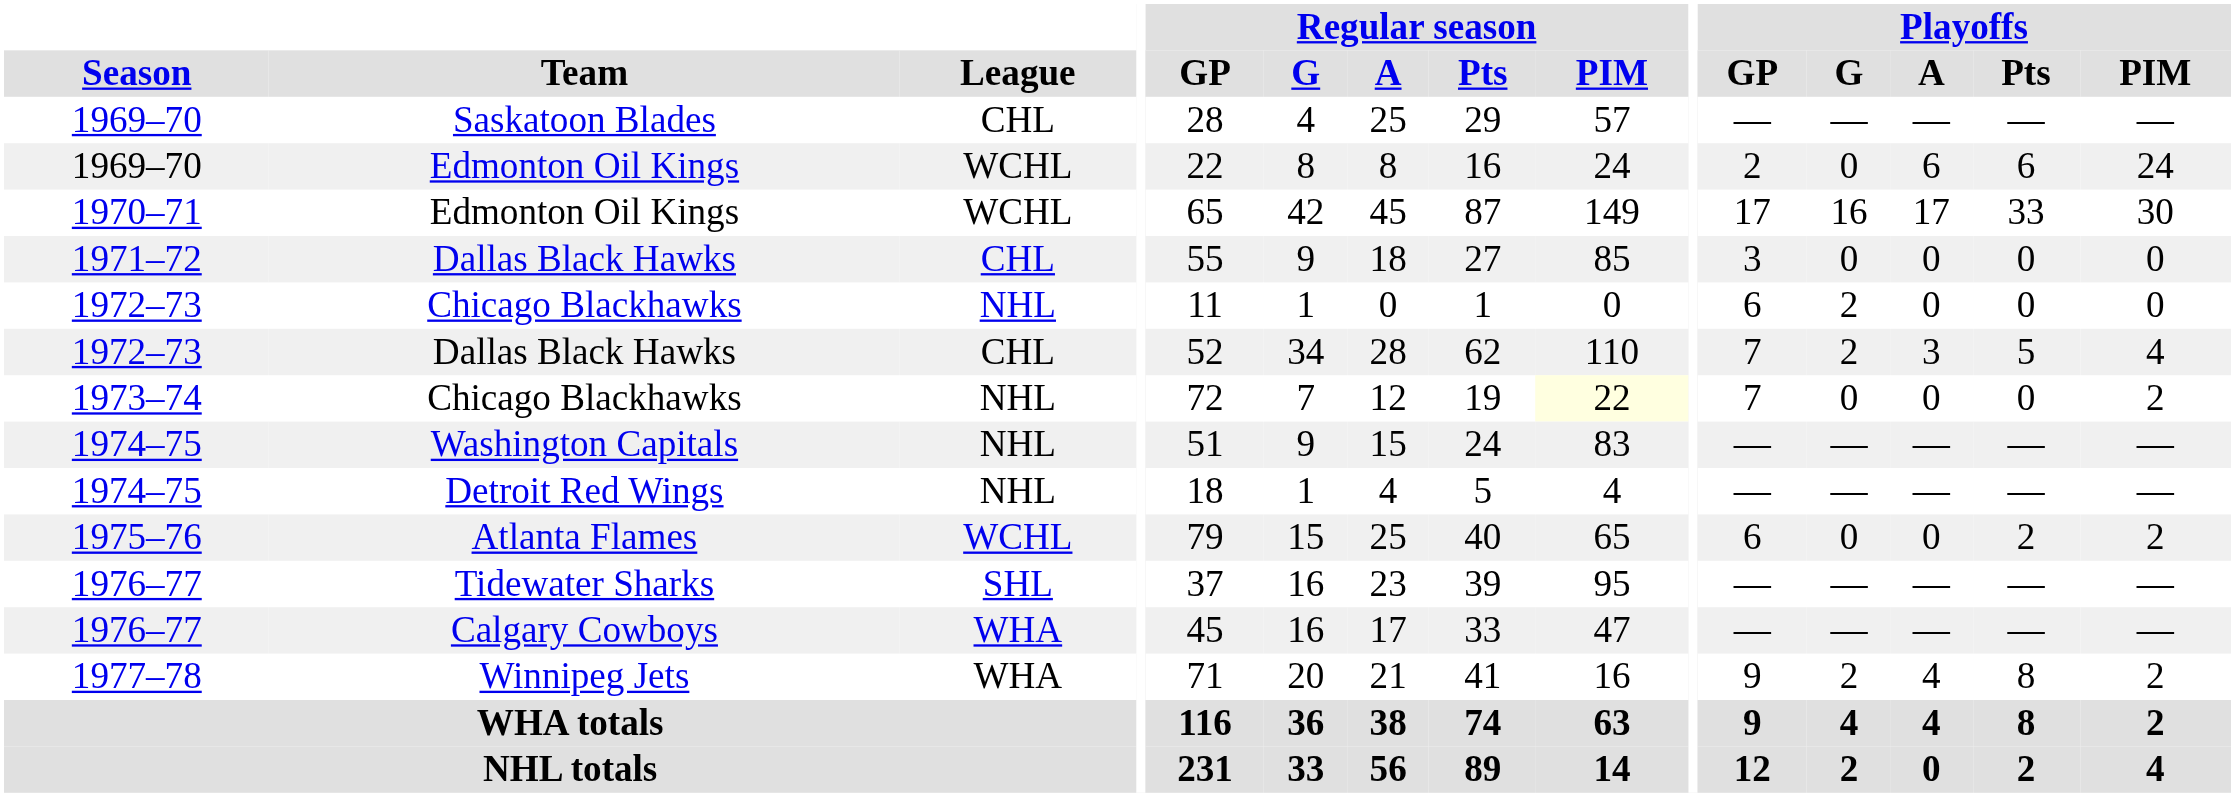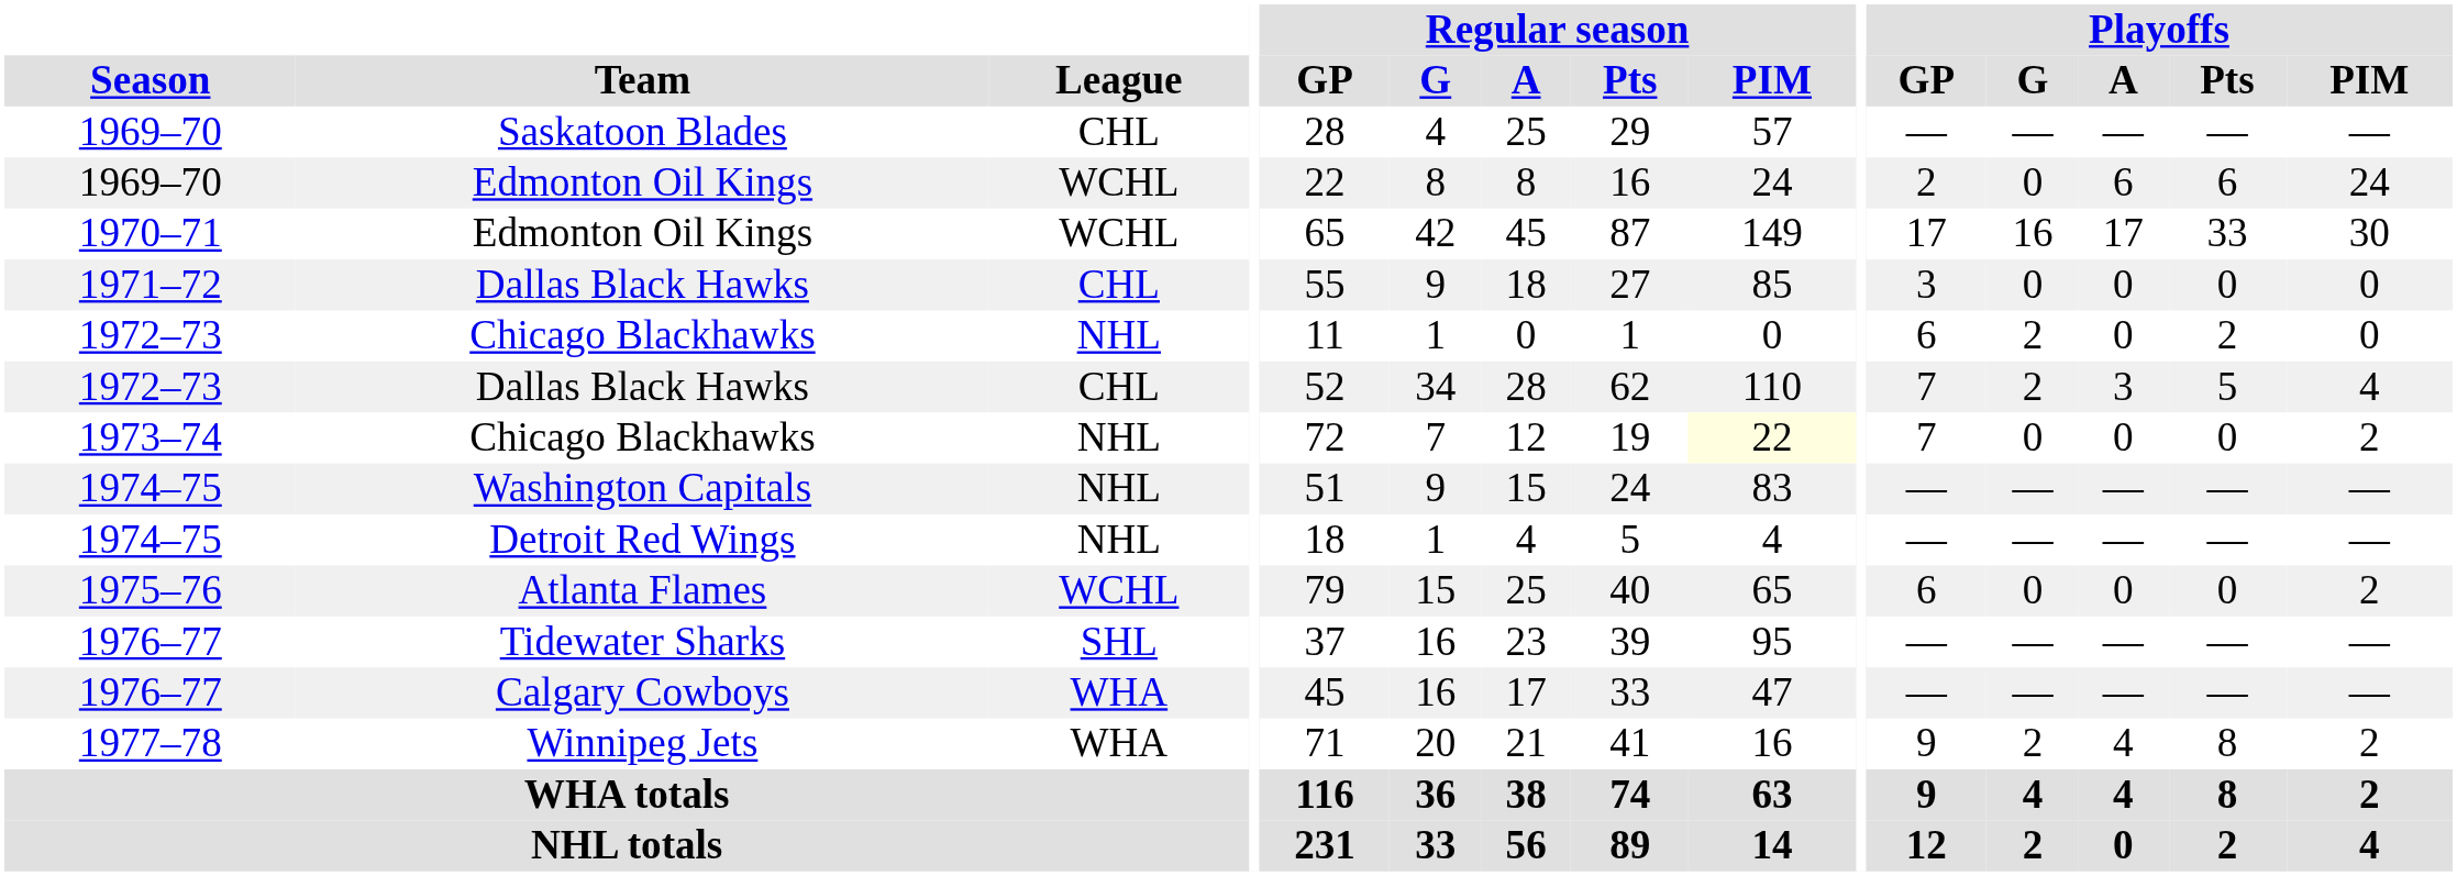 <table border="0" cellpadding="1" cellspacing="0" style="text-align:center; width:60em">
 <tr bgcolor="#e0e0e0">
 <th colspan="3" bgcolor="#ffffff"></th>
 <th rowspan="100" bgcolor="#ffffff"></th>
 <th colspan="5"><a href='#'>Regular season</a></th>
 <th rowspan="100" bgcolor="#ffffff"></th>
 <th colspan="5"><a href='#'>Playoffs</a></th>
 </tr>
 <tr bgcolor="#e0e0e0">
 <th><a href='#'>Season</a></th>
 <th>Team</th>
 <th>League</th>
 <th>GP</th>
 <th><a href='#'>G</a></th>
 <th><a href='#'>A</a></th>
 <th><a href='#'>Pts</a></th>
 <th><a href='#'>PIM</a></th>
 <th>GP</th>
 <th>G</th>
 <th>A</th>
 <th>Pts</th>
 <th>PIM</th>
 </tr>
 <tr>
 <td><a href='#'>1969–70</a></td>
 <td><a href='#'>Saskatoon Blades</a></td>
 <td>CHL</td>
 <td>28</td>
 <td>4</td>
 <td>25</td>
 <td>29</td>
 <td>57</td>
 <td>—</td>
 <td>—</td>
 <td>—</td>
 <td>—</td>
 <td>—</td>
 </tr>
 <tr bgcolor="#f0f0f0">
 <td>1969–70</td>
 <td><a href='#'>Edmonton Oil Kings</a></td>
 <td>WCHL</td>
 <td>22</td>
 <td>8</td>
 <td>8</td>
 <td>16</td>
 <td>24</td>
 <td>2</td>
 <td>0</td>
 <td>6</td>
 <td>6</td>
 <td>24</td>
 </tr>
 <tr>
 <td><a href='#'>1970–71</a></td>
 <td>Edmonton Oil Kings</td>
 <td>WCHL</td>
 <td>65</td>
 <td>42</td>
 <td>45</td>
 <td>87</td>
 <td>149</td>
 <td>17</td>
 <td>16</td>
 <td>17</td>
 <td>33</td>
 <td>30</td>
 </tr>
 <tr bgcolor="#f0f0f0">
 <td><a href='#'>1971–72</a></td>
 <td><a href='#'>Dallas Black Hawks</a></td>
 <td><a href='#'>CHL</a></td>
 <td>55</td>
 <td>9</td>
 <td>18</td>
 <td>27</td>
 <td>85</td>
 <td>3</td>
 <td>0</td>
 <td>0</td>
 <td>0</td>
 <td>0</td>
 </tr>
 <tr>
 <td><a href='#'>1972–73</a></td>
 <td><a href='#'>Chicago Blackhawks</a></td>
 <td><a href='#'>NHL</a></td>
 <td>11</td>
 <td>1</td>
 <td>0</td>
 <td>1</td>
 <td>0</td>
 <td>6</td>
 <td>2</td>
 <td>0</td>
-<td>0</td>
+<td>2</td>
 <td>0</td>
 </tr>
 <tr bgcolor="#f0f0f0">
 <td><a href='#'>1972–73</a></td>
 <td>Dallas Black Hawks</td>
 <td>CHL</td>
 <td>52</td>
 <td>34</td>
 <td>28</td>
 <td>62</td>
 <td>110</td>
 <td>7</td>
 <td>2</td>
 <td>3</td>
 <td>5</td>
 <td>4</td>
 </tr>
 <tr>
 <td><a href='#'>1973–74</a></td>
 <td>Chicago Blackhawks</td>
 <td>NHL</td>
 <td>72</td>
 <td>7</td>
 <td>12</td>
 <td>19</td>
 <td style="background: lightyellow;">22</td>
 <td>7</td>
 <td>0</td>
 <td>0</td>
 <td>0</td>
 <td>2</td>
 </tr>
 <tr bgcolor="#f0f0f0">
 <td><a href='#'>1974–75</a></td>
 <td><a href='#'>Washington Capitals</a></td>
 <td>NHL</td>
 <td>51</td>
 <td>9</td>
 <td>15</td>
 <td>24</td>
 <td>83</td>
 <td>—</td>
 <td>—</td>
 <td>—</td>
 <td>—</td>
 <td>—</td>
 </tr>
 <tr>
 <td><a href='#'>1974–75</a></td>
 <td><a href='#'>Detroit Red Wings</a></td>
 <td>NHL</td>
 <td>18</td>
 <td>1</td>
 <td>4</td>
 <td>5</td>
 <td>4</td>
 <td>—</td>
 <td>—</td>
 <td>—</td>
 <td>—</td>
 <td>—</td>
 </tr>
 <tr bgcolor="#f0f0f0">
 <td><a href='#'>1975–76</a></td>
 <td><a href='#'>Atlanta Flames</a></td>
 <td><a href='#'>WCHL</a></td>
 <td>79</td>
 <td>15</td>
 <td>25</td>
 <td>40</td>
 <td>65</td>
 <td>6</td>
 <td>0</td>
 <td>0</td>
-<td>2</td>
+<td>0</td>
 <td>2</td>
 </tr>
 <tr>
 <td><a href='#'>1976–77</a></td>
 <td><a href='#'>Tidewater Sharks</a></td>
 <td><a href='#'>SHL</a></td>
 <td>37</td>
 <td>16</td>
 <td>23</td>
 <td>39</td>
 <td>95</td>
 <td>—</td>
 <td>—</td>
 <td>—</td>
 <td>—</td>
 <td>—</td>
 </tr>
 <tr bgcolor="#f0f0f0">
 <td><a href='#'>1976–77</a></td>
 <td><a href='#'>Calgary Cowboys</a></td>
 <td><a href='#'>WHA</a></td>
 <td>45</td>
 <td>16</td>
 <td>17</td>
 <td>33</td>
 <td>47</td>
 <td>—</td>
 <td>—</td>
 <td>—</td>
 <td>—</td>
 <td>—</td>
 </tr>
 <tr>
 <td><a href='#'>1977–78</a></td>
 <td><a href='#'>Winnipeg Jets</a></td>
 <td>WHA</td>
 <td>71</td>
 <td>20</td>
 <td>21</td>
 <td>41</td>
 <td>16</td>
 <td>9</td>
 <td>2</td>
 <td>4</td>
 <td>8</td>
 <td>2</td>
 </tr>
 <tr bgcolor="#e0e0e0">
 <th colspan="3">WHA totals</th>
 <th>116</th>
 <th>36</th>
 <th>38</th>
 <th>74</th>
 <th>63</th>
 <th>9</th>
 <th>4</th>
 <th>4</th>
 <th>8</th>
 <th>2</th>
 </tr>
 <tr bgcolor="#e0e0e0">
 <th colspan="3">NHL totals</th>
 <th>231</th>
 <th>33</th>
 <th>56</th>
 <th>89</th>
 <th>14</th>
 <th>12</th>
 <th>2</th>
 <th>0</th>
 <th>2</th>
 <th>4</th>
 </tr>
 </table>
